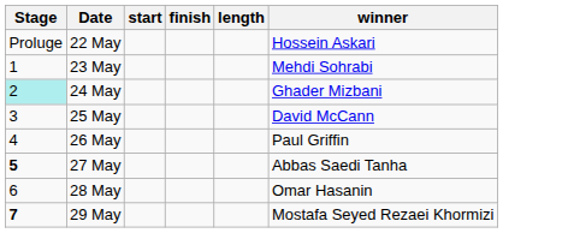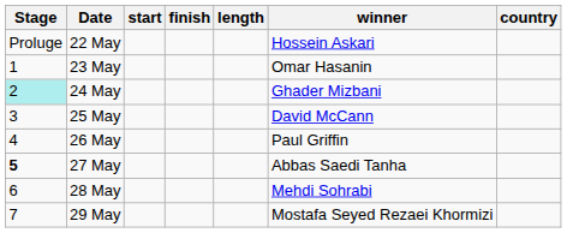 <table class="wikitable">
 <tr>
 <th>Stage</th>
 <th>Date</th>
 <th>start</th>
 <th>finish</th>
 <th>length</th>
 <th>winner</th>
+<th>country</th>
 </tr>
 <tr>
 <td>Proluge</td>
 <td>22 May</td>
 <td></td>
 <td></td>
 <td></td>
 <td><a href='#'>Hossein Askari</a></td>
+<td></td>
 </tr>
 <tr>
 <td>1</td>
 <td>23 May</td>
 <td></td>
 <td></td>
 <td></td>
-<td><a href='#'>Mehdi Sohrabi</a></td>
+<td>Omar Hasanin</td>
+<td></td>
 </tr>
 <tr>
 <td style="background: paleturquoise;">2</td>
 <td>24 May</td>
 <td></td>
 <td></td>
 <td></td>
 <td><a href='#'>Ghader Mizbani</a></td>
+<td></td>
 </tr>
 <tr>
 <td>3</td>
 <td>25 May</td>
 <td></td>
 <td></td>
 <td></td>
 <td><a href='#'>David McCann</a></td>
+<td></td>
 </tr>
 <tr>
 <td>4</td>
 <td>26 May</td>
 <td></td>
 <td></td>
 <td></td>
 <td>Paul Griffin</td>
+<td></td>
 </tr>
 <tr>
 <td><strong>5</strong></td>
 <td>27 May</td>
 <td></td>
 <td></td>
 <td></td>
 <td>Abbas Saedi Tanha</td>
+<td></td>
 </tr>
 <tr>
 <td>6</td>
 <td>28 May</td>
 <td></td>
 <td></td>
 <td></td>
-<td>Omar Hasanin</td>
+<td><a href='#'>Mehdi Sohrabi</a></td>
+<td></td>
 </tr>
 <tr>
-<td><strong>7</strong></td>
+<td>7</td>
 <td>29 May</td>
 <td></td>
 <td></td>
 <td></td>
 <td>Mostafa Seyed Rezaei Khormizi</td>
+<td></td>
 </tr>
 </table>
